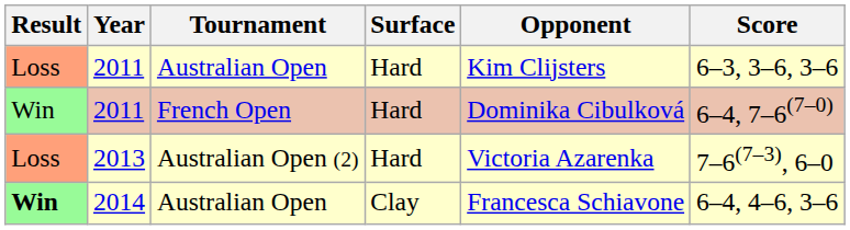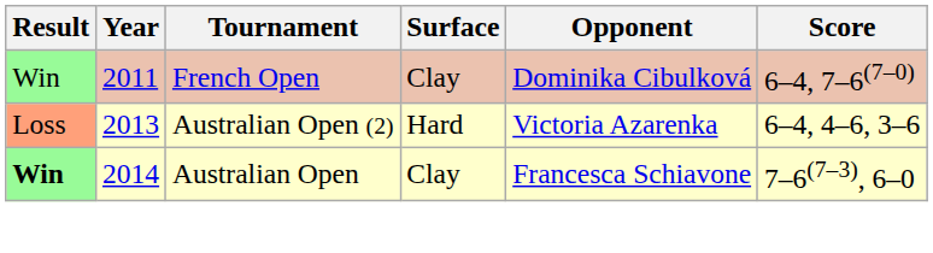 <table class="sortable wikitable">
 <tr>
 <th>Result</th>
 <th>Year</th>
 <th>Tournament</th>
 <th>Surface</th>
 <th>Opponent</th>
 <th>Score</th>
 </tr>
-<tr style="background:#ffc;">
-<td style="background:#ffa07a;">Loss</td>
-<td><a href='#'>2011</a></td>
-<td><a href='#'>Australian Open</a></td>
-<td>Hard</td>
-<td> <a href='#'>Kim Clijsters</a></td>
-<td>6–3, 3–6, 3–6</td>
-</tr>
 <tr style="background:#ebc2af;">
 <td style="background:#98fb98;">Win</td>
 <td><a href='#'>2011</a></td>
 <td><a href='#'>French Open</a></td>
-<td>Hard</td>
+<td>Clay</td>
 <td> <a href='#'>Dominika Cibulková</a></td>
 <td>6–4, 7–6<sup>(7–0)</sup></td>
 </tr>
 <tr style="background:#ffc;">
 <td style="background:#ffa07a;">Loss</td>
 <td><a href='#'>2013</a></td>
 <td>Australian Open <small>(2)</small></td>
 <td>Hard</td>
 <td> <a href='#'>Victoria Azarenka</a></td>
-<td>7–6<sup>(7–3)</sup>, 6–0</td>
+<td>6–4, 4–6, 3–6</td>
 </tr>
 <tr style="background:#ffc;">
 <td style="background:#98fb98;"><strong>Win</strong></td>
 <td><a href='#'>2014</a></td>
 <td>Australian Open</td>
 <td>Clay</td>
 <td> <a href='#'>Francesca Schiavone</a></td>
-<td>6–4, 4–6, 3–6</td>
+<td>7–6<sup>(7–3)</sup>, 6–0</td>
 </tr>
 </table>
